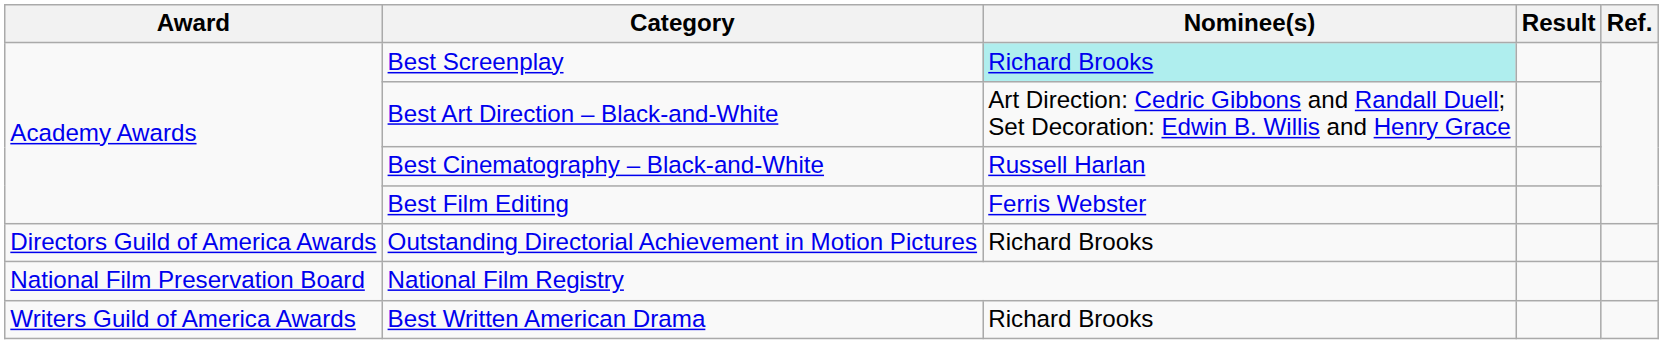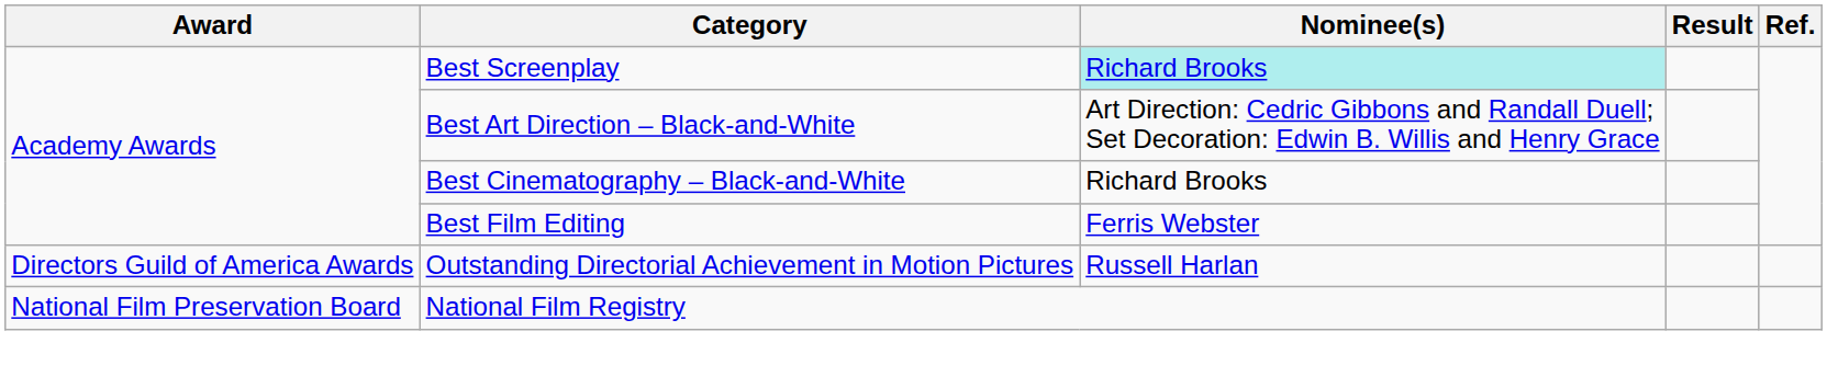 <table class="wikitable plainrowheaders">
 <tr>
 <th>Award</th>
 <th>Category</th>
 <th>Nominee(s)</th>
 <th>Result</th>
 <th>Ref.</th>
 </tr>
 <tr>
 <td rowspan="4"><a href='#'>Academy Awards</a></td>
 <td><a href='#'>Best Screenplay</a></td>
 <td style="background: paleturquoise;"><a href='#'>Richard Brooks</a></td>
 <td></td>
 <td align="center" rowspan="4"> <br> </td>
 </tr>
 <tr>
 <td><a href='#'>Best Art Direction – Black-and-White</a></td>
 <td>Art Direction: <a href='#'>Cedric Gibbons</a> and <a href='#'>Randall Duell</a>; <br> Set Decoration: <a href='#'>Edwin B. Willis</a> and <a href='#'>Henry Grace</a></td>
 <td></td>
 </tr>
 <tr>
 <td><a href='#'>Best Cinematography – Black-and-White</a></td>
-<td><a href='#'>Russell Harlan</a></td>
+<td>Richard Brooks</td>
 <td></td>
 </tr>
 <tr>
 <td><a href='#'>Best Film Editing</a></td>
 <td><a href='#'>Ferris Webster</a></td>
 <td></td>
 </tr>
 <tr>
 <td><a href='#'>Directors Guild of America Awards</a></td>
 <td><a href='#'>Outstanding Directorial Achievement in Motion Pictures</a></td>
-<td>Richard Brooks</td>
+<td><a href='#'>Russell Harlan</a></td>
 <td></td>
 <td align="center"></td>
 </tr>
 <tr>
 <td><a href='#'>National Film Preservation Board</a></td>
 <td colspan="2"><a href='#'>National Film Registry</a></td>
 <td></td>
 <td align="center"></td>
 </tr>
-<tr>
-<td><a href='#'>Writers Guild of America Awards</a></td>
-<td><a href='#'>Best Written American Drama</a></td>
-<td>Richard Brooks</td>
-<td></td>
-<td align="center"></td>
-</tr>
 </table>
